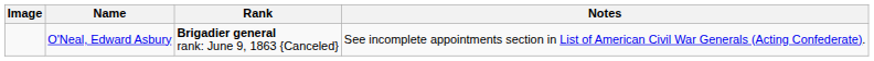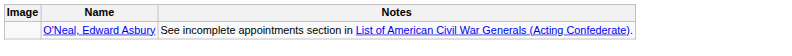 <table class="wikitable sortable">
 <tr>
 <th class="unsortable">Image</th>
 <th>Name</th>
-<th>Rank</th>
 <th class="unsortable">Notes</th>
 </tr>
 <tr>
 <td></td>
 <td><a href='#'>O'Neal, Edward Asbury</a></td>
-<td style=white-space:nowrap><strong>Brigadier general</strong><br>rank: June 9, 1863 {Canceled}</td>
 <td>See incomplete appointments section in <a href='#'>List of American Civil War Generals (Acting Confederate)</a>.</td>
 </tr>
 </table>
